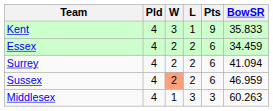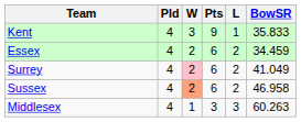 <table class="wikitable" style="text-align: center;">
 <tr>
 <th width=200>Team</th>
 <th width=20>Pld</th>
 <th width=20>W</th>
+<th width=20>Pts</th>
 <th width=20>L</th>
-<th width=20>Pts</th>
 <th width=60><a href='#'>BowSR</a></th>
 </tr>
 <tr bgcolor="#ccffcc">
 <td align=left><a href='#'>Kent</a></td>
 <td>4</td>
 <td>3</td>
+<td>9</td>
 <td>1</td>
-<td>9</td>
 <td>35.833</td>
 </tr>
 <tr bgcolor="#ccffcc">
 <td align=left><a href='#'>Essex</a></td>
 <td>4</td>
 <td>2</td>
+<td>6</td>
 <td>2</td>
-<td>6</td>
 <td>34.459</td>
 </tr>
 <tr>
 <td align=left><a href='#'>Surrey</a></td>
 <td>4</td>
+<td style="background: pink;">2</td>
+<td>6</td>
 <td>2</td>
-<td>2</td>
-<td>6</td>
-<td>41.094</td>
+<td>41.049</td>
 </tr>
 <tr>
 <td align=left><a href='#'>Sussex</a></td>
 <td>4</td>
 <td style="background: lightsalmon;">2</td>
+<td>6</td>
 <td>2</td>
-<td>6</td>
-<td>46.959</td>
+<td>46.958</td>
 </tr>
 <tr>
 <td align=left><a href='#'>Middlesex</a></td>
 <td>4</td>
 <td>1</td>
 <td>3</td>
 <td>3</td>
 <td>60.263</td>
 </tr>
 </table>
